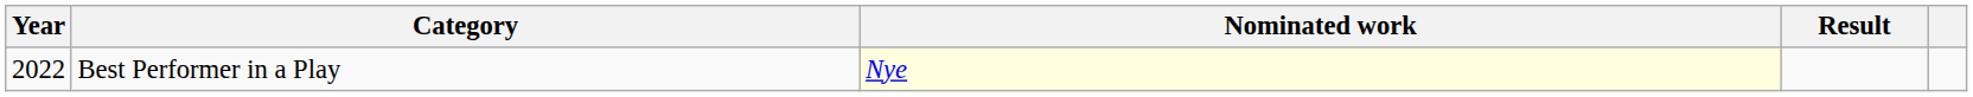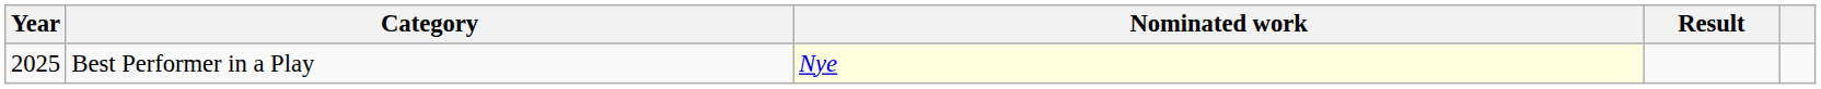 <table class="wikitable">
 <tr>
 <th scope="col" style="width:1em;">Year</th>
 <th scope="col" style="width:29em;">Category</th>
 <th scope="col" style="width:34em;">Nominated work</th>
 <th scope="col" style="width:5em;">Result</th>
 <th scope="col" style="width:1em;"></th>
 </tr>
 <tr>
-<td>2022</td>
+<td>2025</td>
 <td>Best Performer in a Play</td>
 <td style="background: lightyellow;"><em><a href='#'>Nye</a></em></td>
 <td></td>
 <td></td>
 </tr>
 </table>
